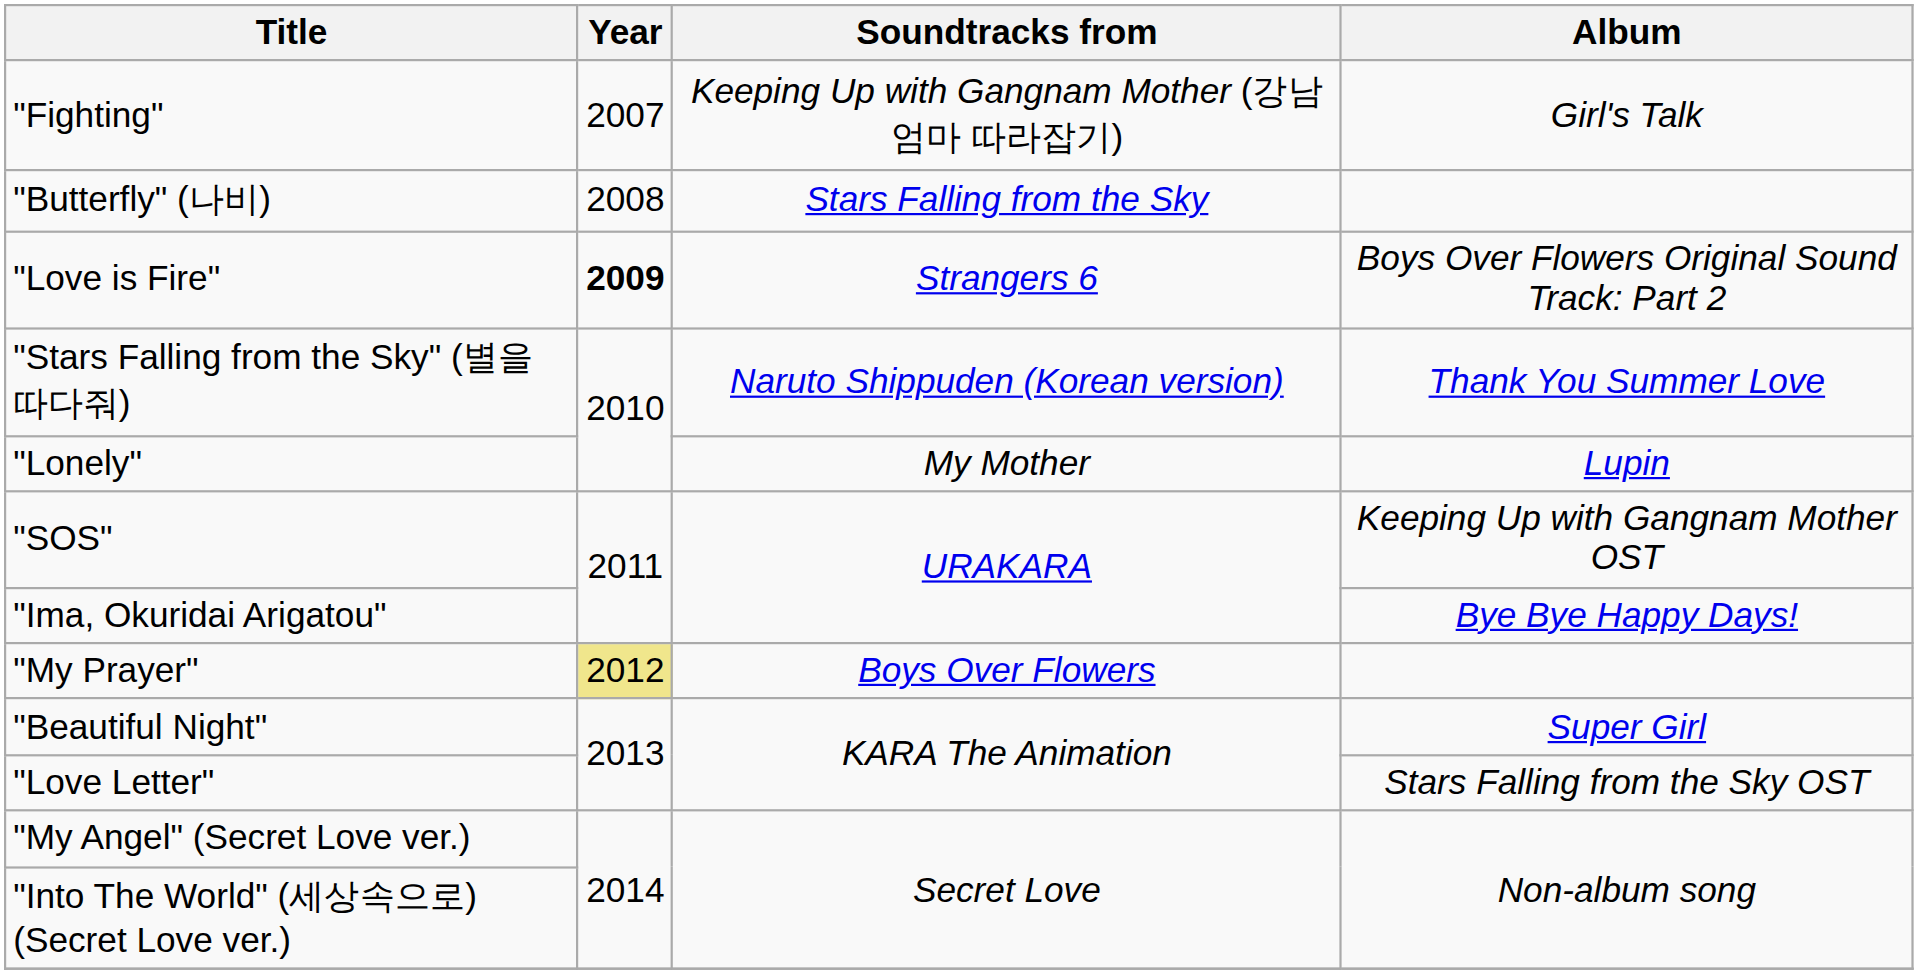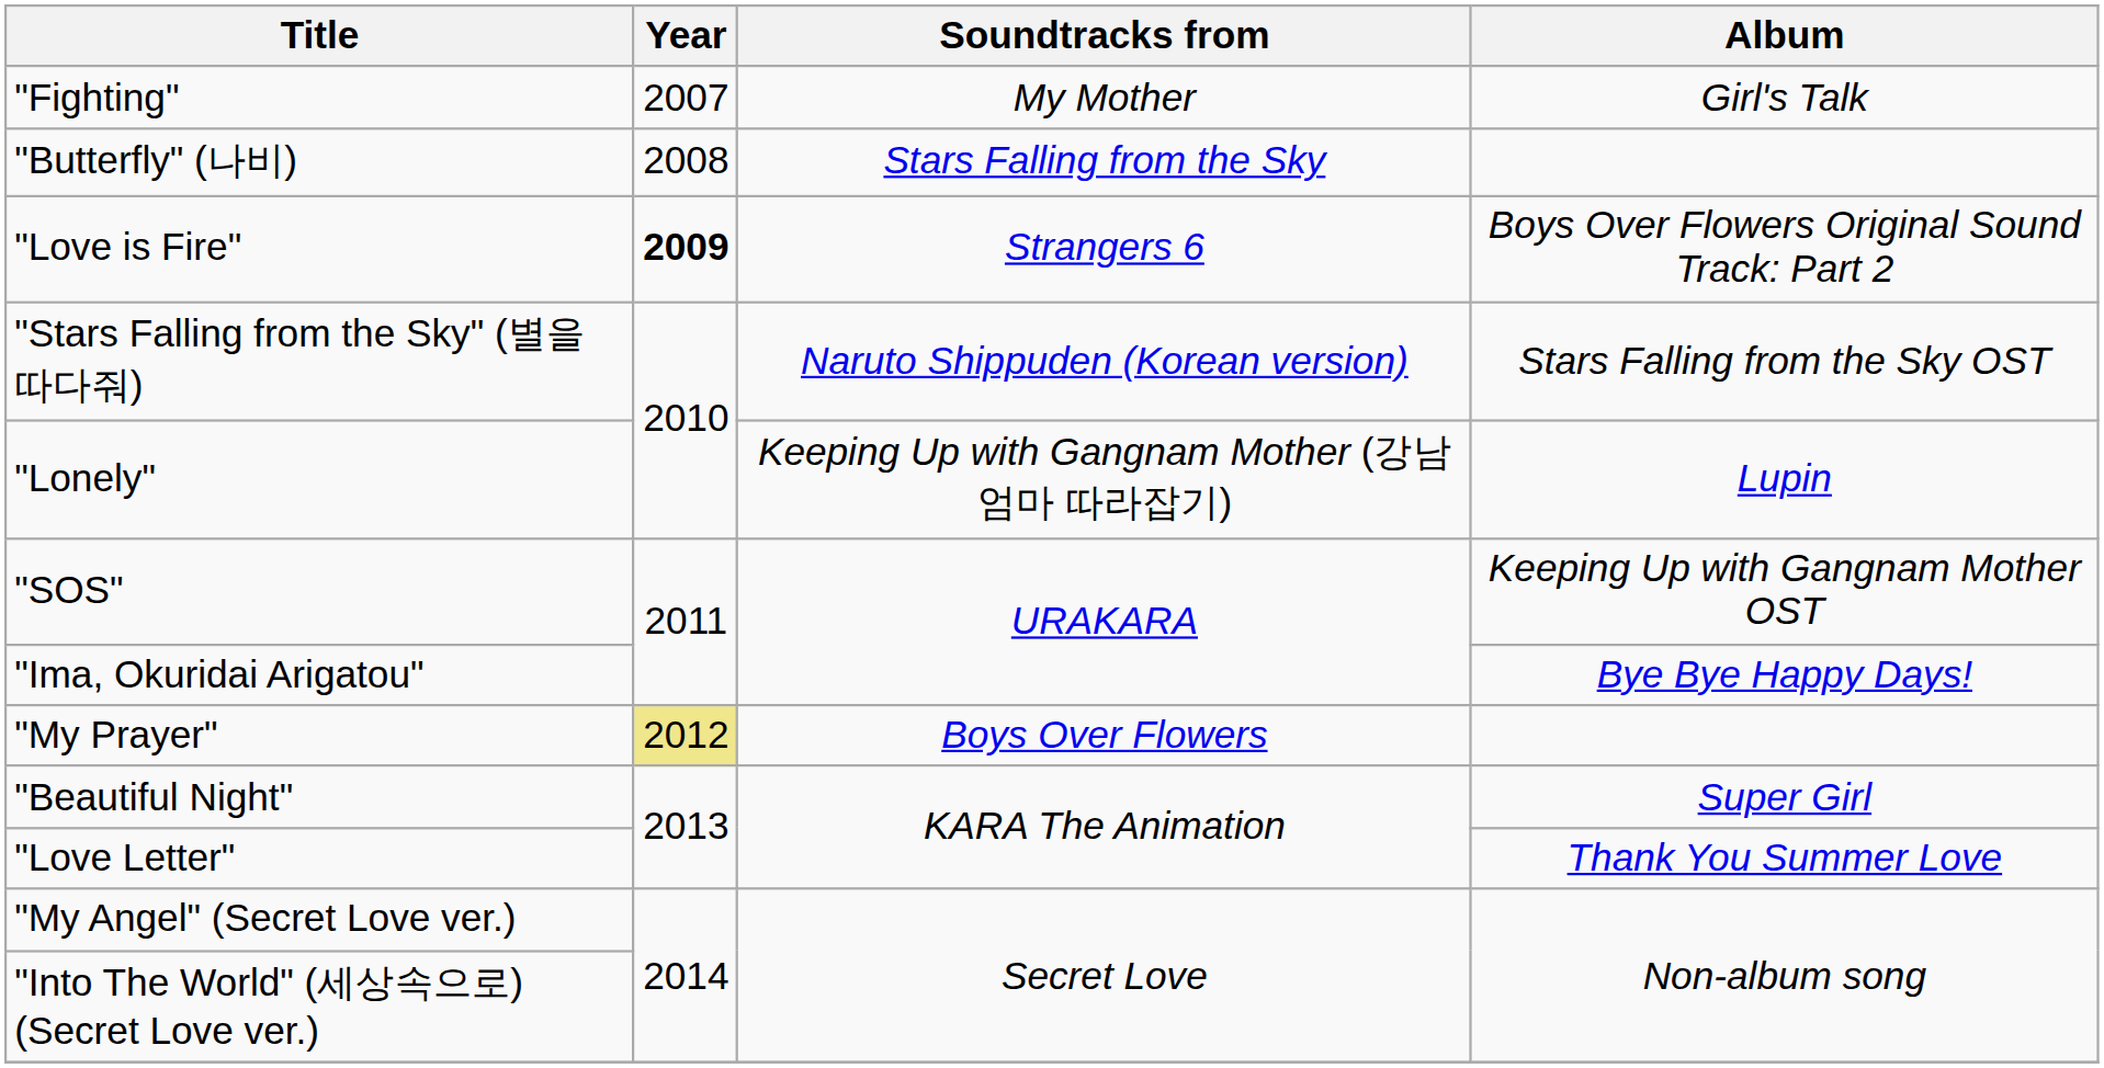 <table class="wikitable" style="text-align:center;">
 <tr>
 <th>Title</th>
 <th>Year</th>
 <th>Soundtracks from</th>
 <th>Album</th>
 </tr>
 <tr>
 <td align="left">"Fighting"</td>
 <td>2007</td>
-<td><em>Keeping Up with Gangnam Mother</em> (강남엄마 따라잡기)</td>
+<td><em>My Mother</em></td>
 <td><em>Girl's Talk</em></td>
 </tr>
 <tr>
 <td align="left">"Butterfly" (나비)</td>
 <td>2008</td>
 <td><em><a href='#'>Stars Falling from the Sky</a></em></td>
 <td></td>
 </tr>
 <tr>
 <td align="left">"Love is Fire"</td>
 <td><strong>2009</strong></td>
 <td><em><a href='#'>Strangers 6</a></em></td>
 <td><em>Boys Over Flowers Original Sound Track: Part 2</em></td>
 </tr>
 <tr>
 <td align="left">"Stars Falling from the Sky" (별을 따다줘)</td>
 <td rowspan="2">2010</td>
 <td><em><a href='#'>Naruto Shippuden (Korean version)</a></em></td>
-<td><em><a href='#'>Thank You Summer Love</a></em></td>
+<td><em>Stars Falling from the Sky OST</em></td>
 </tr>
 <tr>
 <td align="left">"Lonely"</td>
-<td><em>My Mother</em></td>
+<td><em>Keeping Up with Gangnam Mother</em> (강남엄마 따라잡기)</td>
 <td><em><a href='#'>Lupin</a></em></td>
 </tr>
 <tr>
 <td align="left">"SOS"</td>
 <td rowspan="2">2011</td>
 <td rowspan="2"><em><a href='#'>URAKARA</a></em></td>
 <td><em>Keeping Up with Gangnam Mother OST</em></td>
 </tr>
 <tr>
 <td align="left">"Ima, Okuridai Arigatou"</td>
 <td><em><a href='#'>Bye Bye Happy Days!</a></em></td>
 </tr>
 <tr>
 <td align="left">"My Prayer"</td>
 <td style="background: khaki;">2012</td>
 <td><em><a href='#'>Boys Over Flowers</a></em></td>
 <td></td>
 </tr>
 <tr>
 <td align="left">"Beautiful Night"</td>
 <td rowspan="2">2013</td>
 <td rowspan="2"><em>KARA The Animation</em></td>
 <td><em><a href='#'>Super Girl</a></em></td>
 </tr>
 <tr>
 <td align="left">"Love Letter"</td>
-<td><em>Stars Falling from the Sky OST</em></td>
+<td><em><a href='#'>Thank You Summer Love</a></em></td>
 </tr>
 <tr>
 <td align="left">"My Angel" (Secret Love ver.)</td>
 <td rowspan="2">2014</td>
 <td rowspan="2"><em>Secret Love</em></td>
 <td rowspan="2"><em>Non-album song</em></td>
 </tr>
 <tr>
 <td align="left">"Into The World" (세상속으로) (Secret Love ver.)</td>
 </tr>
 <tr>
 </tr>
 </table>
